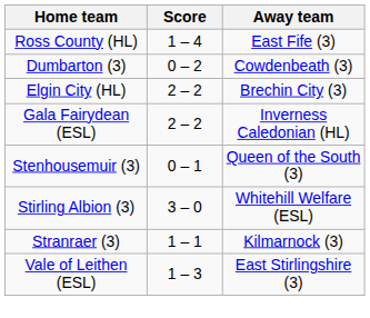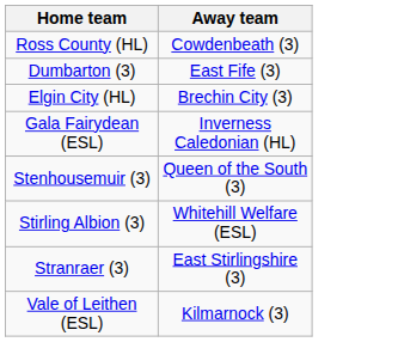 <table class="wikitable" style="text-align: center">
 <tr>
 <th width=140>Home team</th>
-<th width=70>Score</th>
 <th width=140>Away team</th>
 </tr>
 <tr>
 <td><a href='#'>Ross County</a> (HL)</td>
-<td>1 – 4</td>
+<td><a href='#'>Cowdenbeath</a> (3)</td>
+</tr>
+<tr>
+<td><a href='#'>Dumbarton</a> (3)</td>
 <td><a href='#'>East Fife</a> (3)</td>
 </tr>
 <tr>
-<td><a href='#'>Dumbarton</a> (3)</td>
-<td>0 – 2</td>
-<td><a href='#'>Cowdenbeath</a> (3)</td>
-</tr>
-<tr>
 <td><a href='#'>Elgin City</a> (HL)</td>
-<td>2 – 2</td>
 <td><a href='#'>Brechin City</a> (3)</td>
 </tr>
 <tr>
 <td><a href='#'>Gala Fairydean</a> (ESL)</td>
-<td>2 – 2</td>
 <td><a href='#'>Inverness Caledonian</a> (HL)</td>
 </tr>
 <tr>
 <td><a href='#'>Stenhousemuir</a> (3)</td>
-<td>0 – 1</td>
 <td><a href='#'>Queen of the South</a> (3)</td>
 </tr>
 <tr>
 <td><a href='#'>Stirling Albion</a> (3)</td>
-<td>3 – 0</td>
 <td><a href='#'>Whitehill Welfare</a> (ESL)</td>
 </tr>
 <tr>
 <td><a href='#'>Stranraer</a> (3)</td>
-<td>1 – 1</td>
-<td><a href='#'>Kilmarnock</a> (3)</td>
+<td><a href='#'>East Stirlingshire</a> (3)</td>
 </tr>
 <tr>
 <td><a href='#'>Vale of Leithen</a> (ESL)</td>
-<td>1 – 3</td>
-<td><a href='#'>East Stirlingshire</a> (3)</td>
+<td><a href='#'>Kilmarnock</a> (3)</td>
 </tr>
 </table>
